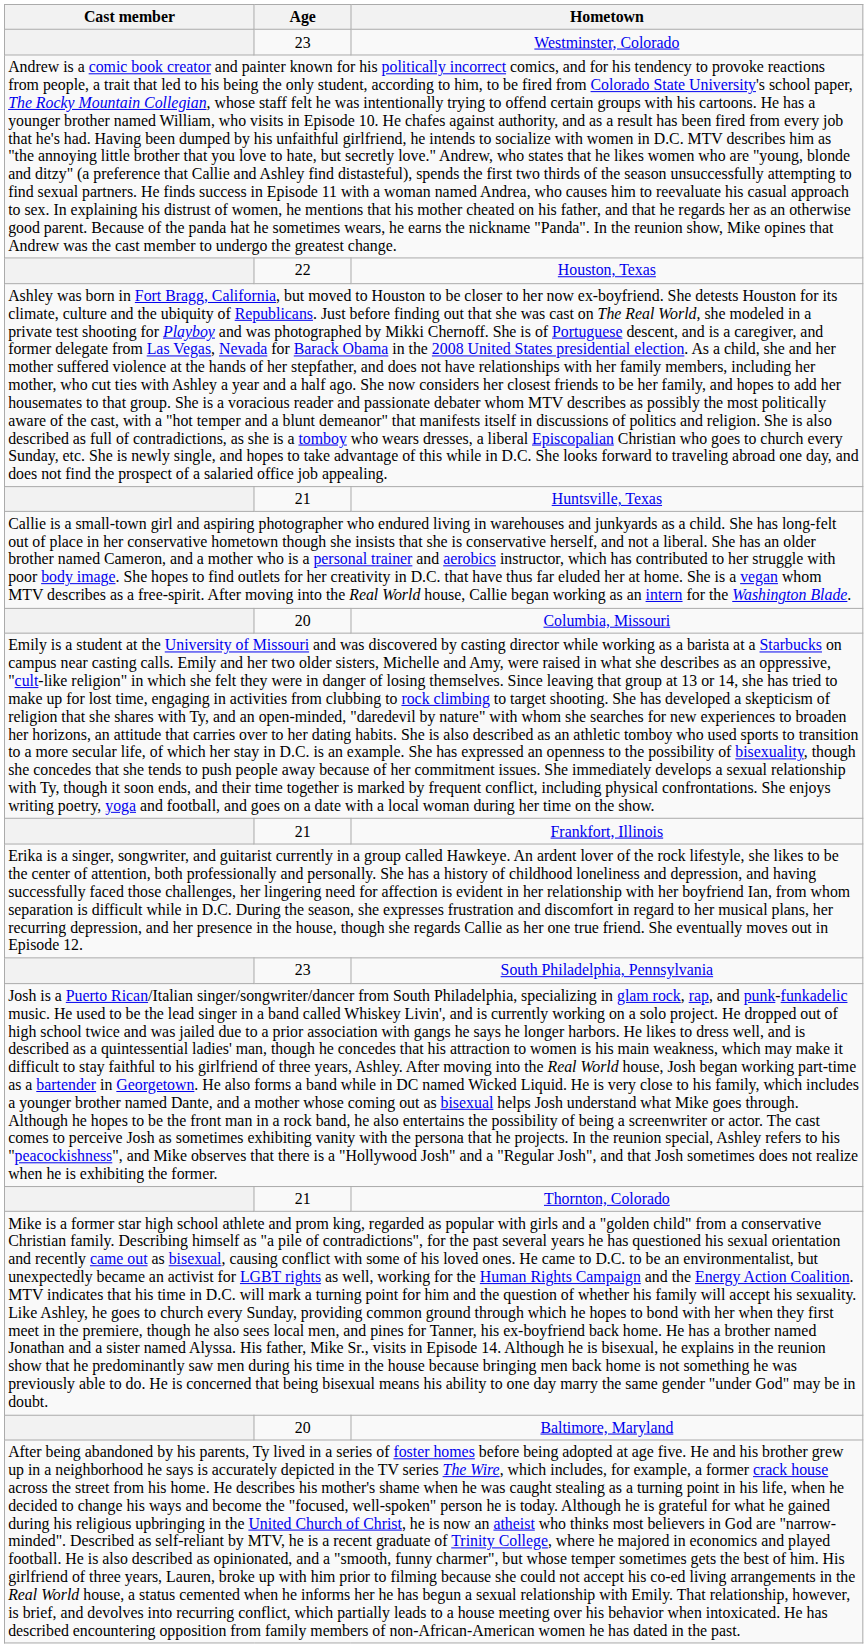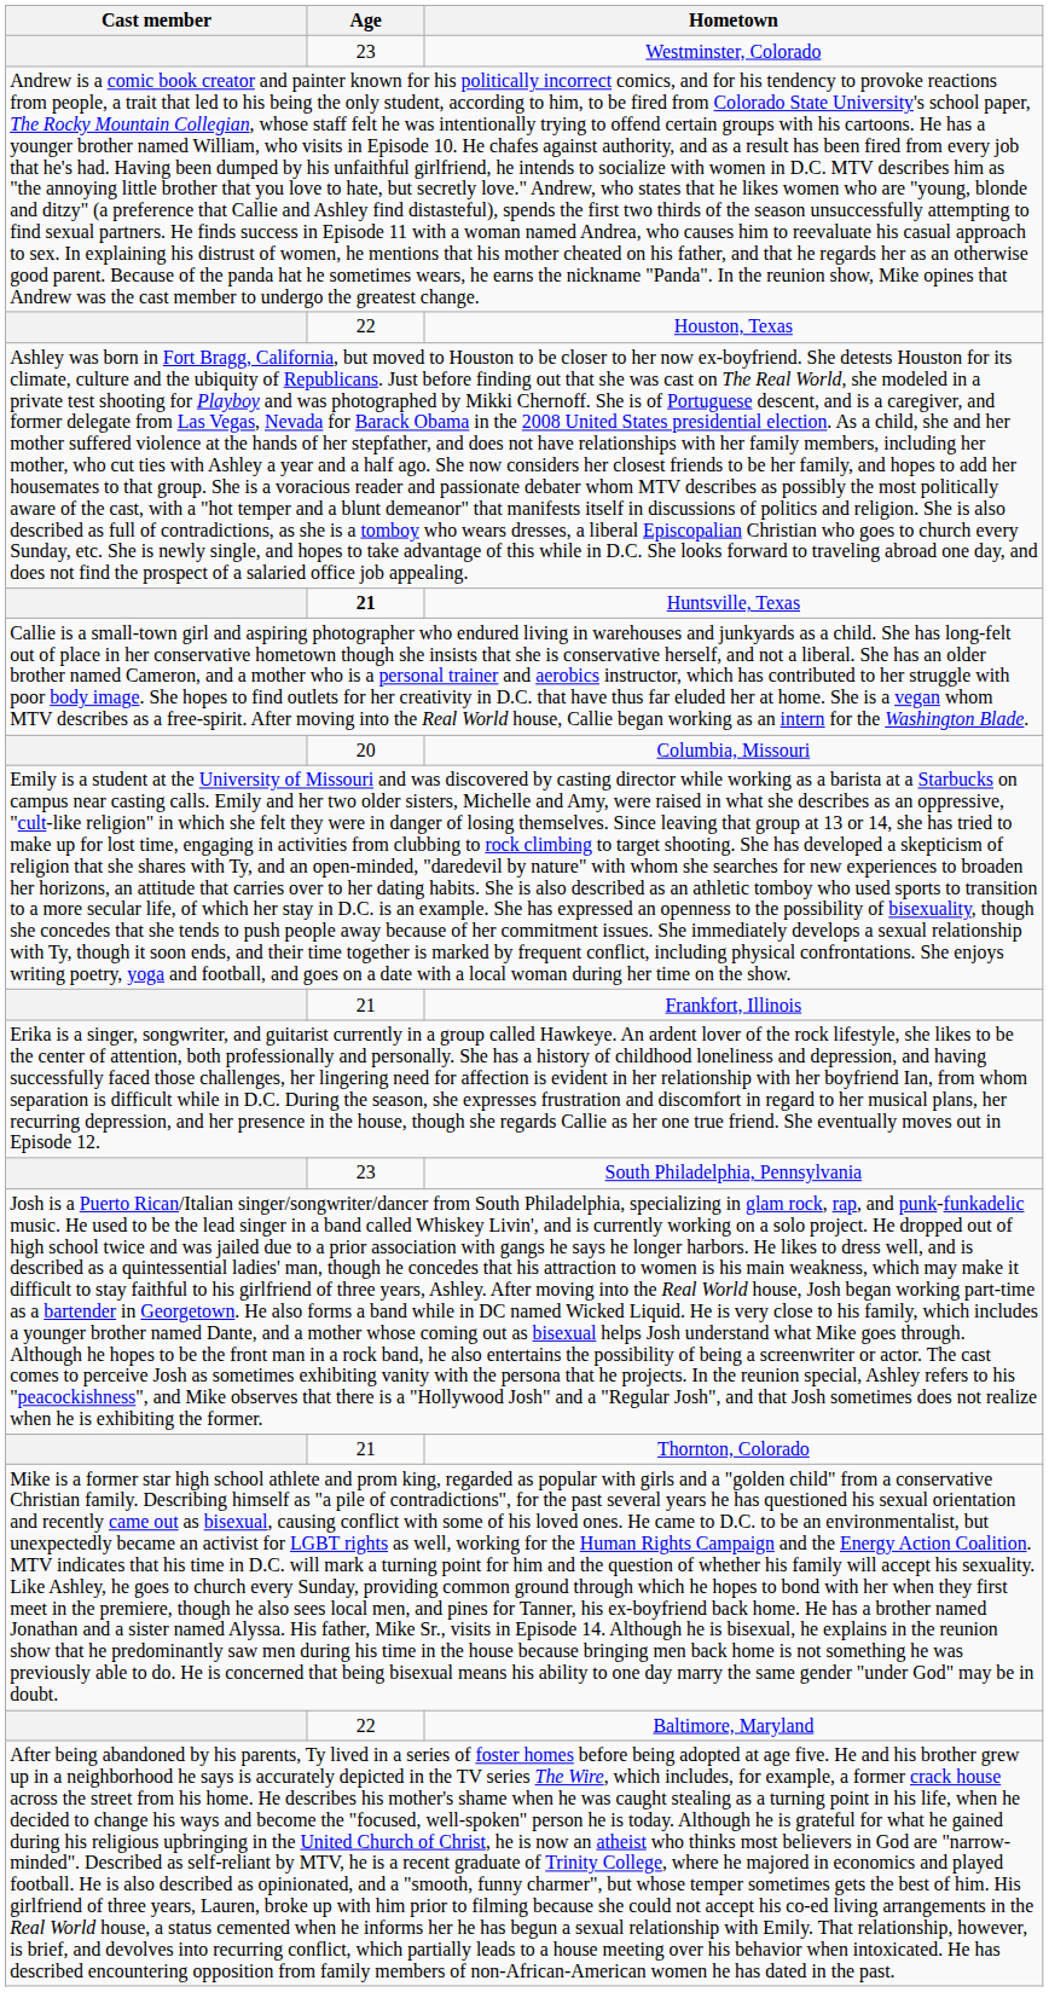 <table class="wikitable sortable" style="text-align:center;">
 <tr>
 <th scope="col">Cast member</th>
 <th scope="col">Age</th>
 <th scope="col">Hometown</th>
 </tr>
 <tr>
 <th scope="row"></th>
 <td>23</td>
 <td><a href='#'>Westminster, Colorado</a></td>
 </tr>
 <tr class="expand-child">
 <td colspan="3" align="left">Andrew is a <a href='#'>comic book creator</a> and painter known for his <a href='#'>politically incorrect</a> comics, and for his tendency to provoke reactions from people, a trait that led to his being the only student, according to him, to be fired from <a href='#'>Colorado State University</a>'s school paper, <em><a href='#'>The Rocky Mountain Collegian</a></em>, whose staff felt he was intentionally trying to offend certain groups with his cartoons. He has a younger brother named William, who visits in Episode 10. He chafes against authority, and as a result has been fired from every job that he's had. Having been dumped by his unfaithful girlfriend, he intends to socialize with women in D.C. MTV describes him as "the annoying little brother that you love to hate, but secretly love." Andrew, who states that he likes women who are "young, blonde and ditzy" (a preference that Callie and Ashley find distasteful), spends the first two thirds of the season unsuccessfully attempting to find sexual partners. He finds success in Episode 11 with a woman named Andrea, who causes him to reevaluate his casual approach to sex. In explaining his distrust of women, he mentions that his mother cheated on his father, and that he regards her as an otherwise good parent. Because of the panda hat he sometimes wears, he earns the nickname "Panda". In the reunion show, Mike opines that Andrew was the cast member to undergo the greatest change.</td>
 </tr>
 <tr>
 <th scope="row"></th>
 <td>22</td>
 <td><a href='#'>Houston, Texas</a></td>
 </tr>
 <tr class="expand-child">
 <td colspan="3" align="left">Ashley was born in <a href='#'>Fort Bragg, California</a>, but moved to Houston to be closer to her now ex-boyfriend. She detests Houston for its climate, culture and the ubiquity of <a href='#'>Republicans</a>. Just before finding out that she was cast on <em>The Real World</em>, she modeled in a private test shooting for <em><a href='#'>Playboy</a></em> and was photographed by Mikki Chernoff. She is of <a href='#'>Portuguese</a> descent, and is a caregiver, and former delegate from <a href='#'>Las Vegas</a>, <a href='#'>Nevada</a> for <a href='#'>Barack Obama</a> in the <a href='#'>2008 United States presidential election</a>. As a child, she and her mother suffered violence at the hands of her stepfather, and does not have relationships with her family members, including her mother, who cut ties with Ashley a year and a half ago. She now considers her closest friends to be her family, and hopes to add her housemates to that group. She is a voracious reader and passionate debater whom MTV describes as possibly the most politically aware of the cast, with a "hot temper and a blunt demeanor" that manifests itself in discussions of politics and religion. She is also described as full of contradictions, as she is a <a href='#'>tomboy</a> who wears dresses, a liberal <a href='#'>Episcopalian</a> Christian who goes to church every Sunday, etc. She is newly single, and hopes to take advantage of this while in D.C. She looks forward to traveling abroad one day, and does not find the prospect of a salaried office job appealing.</td>
 </tr>
 <tr>
 <th scope="row"></th>
-<td>21</td>
+<td><strong>21</strong></td>
 <td><a href='#'>Huntsville, Texas</a></td>
 </tr>
 <tr class="expand-child">
 <td colspan="3" align="left">Callie is a small-town girl and aspiring photographer who endured living in warehouses and junkyards as a child. She has long-felt out of place in her conservative hometown though she insists that she is conservative herself, and not a liberal. She has an older brother named Cameron, and a mother who is a <a href='#'>personal trainer</a> and <a href='#'>aerobics</a> instructor, which has contributed to her struggle with poor <a href='#'>body image</a>. She hopes to find outlets for her creativity in D.C. that have thus far eluded her at home. She is a <a href='#'>vegan</a> whom MTV describes as a free-spirit. After moving into the <em>Real World</em> house, Callie began working as an <a href='#'>intern</a> for the <em><a href='#'>Washington Blade</a></em>.</td>
 </tr>
 <tr>
 <th scope="row"></th>
 <td>20</td>
 <td><a href='#'>Columbia, Missouri</a></td>
 </tr>
 <tr class="expand-child">
 <td colspan="3" align="left">Emily is a student at the <a href='#'>University of Missouri</a> and was discovered by casting director while working as a barista at a <a href='#'>Starbucks</a> on campus near casting calls. Emily and her two older sisters, Michelle and Amy, were raised in what she describes as an oppressive, "<a href='#'>cult</a>-like religion" in which she felt they were in danger of losing themselves. Since leaving that group at 13 or 14, she has tried to make up for lost time, engaging in activities from clubbing to <a href='#'>rock climbing</a> to target shooting. She has developed a skepticism of religion that she shares with Ty, and an open-minded, "daredevil by nature" with whom she searches for new experiences to broaden her horizons, an attitude that carries over to her dating habits. She is also described as an athletic tomboy who used sports to transition to a more secular life, of which her stay in D.C. is an example. She has expressed an openness to the possibility of <a href='#'>bisexuality</a>, though she concedes that she tends to push people away because of her commitment issues. She immediately develops a sexual relationship with Ty, though it soon ends, and their time together is marked by frequent conflict, including physical confrontations. She enjoys writing poetry, <a href='#'>yoga</a> and football, and goes on a date with a local woman during her time on the show.</td>
 </tr>
 <tr>
 <th scope="row"></th>
 <td>21</td>
 <td><a href='#'>Frankfort, Illinois</a></td>
 </tr>
 <tr class="expand-child">
 <td colspan="3" align="left">Erika is a singer, songwriter, and guitarist currently in a group called Hawkeye. An ardent lover of the rock lifestyle, she likes to be the center of attention, both professionally and personally. She has a history of childhood loneliness and depression, and having successfully faced those challenges, her lingering need for affection is evident in her relationship with her boyfriend Ian, from whom separation is difficult while in D.C. During the season, she expresses frustration and discomfort in regard to her musical plans, her recurring depression, and her presence in the house, though she regards Callie as her one true friend. She eventually moves out in Episode 12.</td>
 </tr>
 <tr>
 <th scope="row"></th>
 <td>23</td>
 <td><a href='#'>South Philadelphia, Pennsylvania</a></td>
 </tr>
 <tr class="expand-child">
 <td colspan="3" align="left">Josh is a <a href='#'>Puerto Rican</a>/Italian singer/songwriter/dancer from South Philadelphia, specializing in <a href='#'>glam rock</a>, <a href='#'>rap</a>, and <a href='#'>punk</a>-<a href='#'>funkadelic</a> music. He used to be the lead singer in a band called Whiskey Livin', and is currently working on a solo project. He dropped out of high school twice and was jailed due to a prior association with gangs he says he longer harbors. He likes to dress well, and is described as a quintessential ladies' man, though he concedes that his attraction to women is his main weakness, which may make it difficult to stay faithful to his girlfriend of three years, Ashley. After moving into the <em>Real World</em> house, Josh began working part-time as a <a href='#'>bartender</a> in <a href='#'>Georgetown</a>. He also forms a band while in DC named Wicked Liquid. He is very close to his family, which includes a younger brother named Dante, and a mother whose coming out as <a href='#'>bisexual</a> helps Josh understand what Mike goes through. Although he hopes to be the front man in a rock band, he also entertains the possibility of being a screenwriter or actor. The cast comes to perceive Josh as sometimes exhibiting vanity with the persona that he projects. In the reunion special, Ashley refers to his "<a href='#'>peacockishness</a>", and Mike observes that there is a "Hollywood Josh" and a "Regular Josh", and that Josh sometimes does not realize when he is exhibiting the former.</td>
 </tr>
 <tr>
 <th scope="row"></th>
 <td>21</td>
 <td><a href='#'>Thornton, Colorado</a></td>
 </tr>
 <tr class="expand-child">
 <td colspan="3" align="left">Mike is a former star high school athlete and prom king, regarded as popular with girls and a "golden child" from a conservative Christian family. Describing himself as "a pile of contradictions", for the past several years he has questioned his sexual orientation and recently <a href='#'>came out</a> as <a href='#'>bisexual</a>, causing conflict with some of his loved ones. He came to D.C. to be an environmentalist, but unexpectedly became an activist for <a href='#'>LGBT rights</a> as well, working for the <a href='#'>Human Rights Campaign</a> and the <a href='#'>Energy Action Coalition</a>. MTV indicates that his time in D.C. will mark a turning point for him and the question of whether his family will accept his sexuality. Like Ashley, he goes to church every Sunday, providing common ground through which he hopes to bond with her when they first meet in the premiere, though he also sees local men, and pines for Tanner, his ex-boyfriend back home. He has a brother named Jonathan and a sister named Alyssa. His father, Mike Sr., visits in Episode 14. Although he is bisexual, he explains in the reunion show that he predominantly saw men during his time in the house because bringing men back home is not something he was previously able to do. He is concerned that being bisexual means his ability to one day marry the same gender "under God" may be in doubt.</td>
 </tr>
 <tr>
 <th scope="row"></th>
-<td>20</td>
+<td>22</td>
 <td><a href='#'>Baltimore, Maryland</a></td>
 </tr>
 <tr class="expand-child">
 <td colspan="3" align="left">After being abandoned by his parents, Ty lived in a series of <a href='#'>foster homes</a> before being adopted at age five. He and his brother grew up in a neighborhood he says is accurately depicted in the TV series <em><a href='#'>The Wire</a></em>, which includes, for example, a former <a href='#'>crack house</a> across the street from his home. He describes his mother's shame when he was caught stealing as a turning point in his life, when he decided to change his ways and become the "focused, well-spoken" person he is today. Although he is grateful for what he gained during his religious upbringing in the <a href='#'>United Church of Christ</a>, he is now an <a href='#'>atheist</a> who thinks most believers in God are "narrow-minded". Described as self-reliant by MTV, he is a recent graduate of <a href='#'>Trinity College</a>, where he majored in economics and played football. He is also described as opinionated, and a "smooth, funny charmer", but whose temper sometimes gets the best of him. His girlfriend of three years, Lauren, broke up with him prior to filming because she could not accept his co-ed living arrangements in the <em>Real World</em> house, a status cemented when he informs her he has begun a sexual relationship with Emily. That relationship, however, is brief, and devolves into recurring conflict, which partially leads to a house meeting over his behavior when intoxicated. He has described encountering opposition from family members of non-African-American women he has dated in the past.</td>
 </tr>
 </table>
